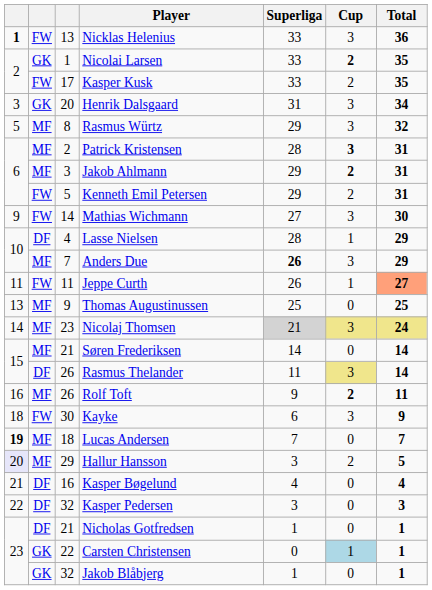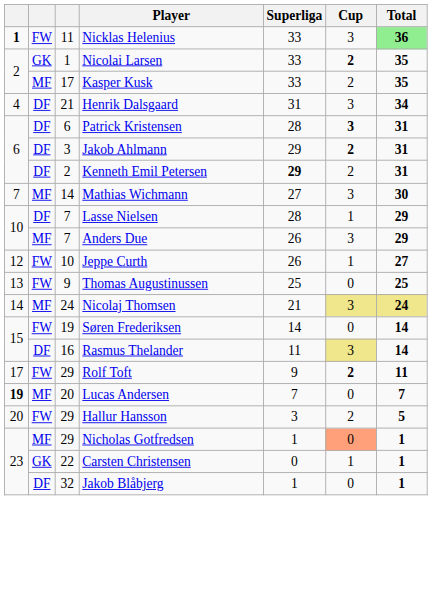 <table class="wikitable sortable" style="font-size: 95%; text-align: center;">
 <tr>
 <th width=20></th>
 <th width=20></th>
 <th width=20></th>
 <th width=200>Player</th>
 <th width=50>Superliga</th>
 <th width=50>Cup</th>
 <th width=50>Total</th>
 </tr>
 <tr>
 <td rowspan=1><strong>1</strong></td>
 <td><a href='#'>FW</a></td>
-<td>13</td>
+<td>11</td>
 <td align=left> <a href='#'>Nicklas Helenius</a></td>
 <td>33</td>
 <td>3</td>
-<td><strong>36</strong></td>
+<td style="background: lightgreen;"><strong>36</strong></td>
 </tr>
 <tr>
 <td rowspan=2>2</td>
 <td><a href='#'>GK</a></td>
 <td>1</td>
 <td align=left> <a href='#'>Nicolai Larsen</a></td>
 <td>33</td>
 <td><strong>2</strong></td>
 <td><strong>35</strong></td>
 </tr>
 <tr>
-<td><a href='#'>FW</a></td>
+<td><a href='#'>MF</a></td>
 <td>17</td>
 <td align=left> <a href='#'>Kasper Kusk</a></td>
 <td>33</td>
 <td>2</td>
 <td><strong>35</strong></td>
 </tr>
 <tr>
-<td rowspan=1>3</td>
-<td><a href='#'>GK</a></td>
-<td>20</td>
+<td rowspan=1>4</td>
+<td><a href='#'>DF</a></td>
+<td>21</td>
 <td align=left> <a href='#'>Henrik Dalsgaard</a></td>
 <td>31</td>
 <td>3</td>
 <td><strong>34</strong></td>
 </tr>
 <tr>
-<td rowspan=1>5</td>
-<td><a href='#'>MF</a></td>
-<td>8</td>
-<td align=left> <a href='#'>Rasmus Würtz</a></td>
-<td>29</td>
-<td>3</td>
-<td><strong>32</strong></td>
-</tr>
-<tr>
 <td rowspan=3>6</td>
-<td><a href='#'>MF</a></td>
-<td>2</td>
+<td><a href='#'>DF</a></td>
+<td>6</td>
 <td align=left> <a href='#'>Patrick Kristensen</a></td>
 <td>28</td>
 <td><strong>3</strong></td>
 <td><strong>31</strong></td>
 </tr>
 <tr>
-<td><a href='#'>MF</a></td>
+<td><a href='#'>DF</a></td>
 <td>3</td>
 <td align=left> <a href='#'>Jakob Ahlmann</a></td>
 <td>29</td>
 <td><strong>2</strong></td>
 <td><strong>31</strong></td>
 </tr>
 <tr>
-<td><a href='#'>FW</a></td>
-<td>5</td>
+<td><a href='#'>DF</a></td>
+<td>2</td>
 <td align=left> <a href='#'>Kenneth Emil Petersen</a></td>
-<td>29</td>
+<td><strong>29</strong></td>
 <td>2</td>
 <td><strong>31</strong></td>
 </tr>
 <tr>
-<td rowspan=1>9</td>
-<td><a href='#'>FW</a></td>
+<td rowspan=1>7</td>
+<td><a href='#'>MF</a></td>
 <td>14</td>
 <td align=left> <a href='#'>Mathias Wichmann</a></td>
 <td>27</td>
 <td>3</td>
 <td><strong>30</strong></td>
 </tr>
 <tr>
 <td rowspan=2>10</td>
 <td><a href='#'>DF</a></td>
-<td>4</td>
+<td>7</td>
 <td align=left> <a href='#'>Lasse Nielsen</a></td>
 <td>28</td>
 <td>1</td>
 <td><strong>29</strong></td>
 </tr>
 <tr>
 <td><a href='#'>MF</a></td>
 <td>7</td>
 <td align=left> <a href='#'>Anders Due</a></td>
-<td><strong>26</strong></td>
+<td>26</td>
 <td>3</td>
 <td><strong>29</strong></td>
 </tr>
 <tr>
-<td rowspan=1>11</td>
+<td rowspan=1>12</td>
 <td><a href='#'>FW</a></td>
-<td>11</td>
+<td>10</td>
 <td align=left> <a href='#'>Jeppe Curth</a></td>
 <td>26</td>
 <td>1</td>
-<td style="background: lightsalmon;"><strong>27</strong></td>
+<td><strong>27</strong></td>
 </tr>
 <tr>
 <td rowspan=1>13</td>
-<td><a href='#'>MF</a></td>
+<td><a href='#'>FW</a></td>
 <td>9</td>
 <td align=left> <a href='#'>Thomas Augustinussen</a></td>
 <td>25</td>
 <td>0</td>
 <td><strong>25</strong></td>
 </tr>
 <tr>
 <td rowspan=1>14</td>
 <td><a href='#'>MF</a></td>
-<td>23</td>
+<td>24</td>
 <td align=left> <a href='#'>Nicolaj Thomsen</a></td>
-<td style="background: lightgrey;">21</td>
+<td>21</td>
 <td style="background: khaki;">3</td>
 <td style="background: khaki;"><strong>24</strong></td>
 </tr>
 <tr>
 <td rowspan=2>15</td>
-<td><a href='#'>MF</a></td>
-<td>21</td>
+<td><a href='#'>FW</a></td>
+<td>19</td>
 <td align=left> <a href='#'>Søren Frederiksen</a></td>
 <td>14</td>
 <td>0</td>
 <td><strong>14</strong></td>
 </tr>
 <tr>
 <td><a href='#'>DF</a></td>
-<td>26</td>
+<td>16</td>
 <td align=left> <a href='#'>Rasmus Thelander</a></td>
 <td>11</td>
 <td style="background: khaki;">3</td>
 <td><strong>14</strong></td>
 </tr>
 <tr>
-<td rowspan=1>16</td>
-<td><a href='#'>MF</a></td>
-<td>26</td>
+<td rowspan=1>17</td>
+<td><a href='#'>FW</a></td>
+<td>29</td>
 <td align=left> <a href='#'>Rolf Toft</a></td>
 <td>9</td>
 <td><strong>2</strong></td>
 <td><strong>11</strong></td>
 </tr>
 <tr>
-<td rowspan=1>18</td>
-<td><a href='#'>FW</a></td>
-<td>30</td>
-<td align=left> <a href='#'>Kayke</a></td>
-<td>6</td>
-<td>3</td>
-<td><strong>9</strong></td>
-</tr>
-<tr>
 <td rowspan=1><strong>19</strong></td>
 <td><a href='#'>MF</a></td>
-<td>18</td>
+<td>20</td>
 <td align=left> <a href='#'>Lucas Andersen</a></td>
 <td>7</td>
 <td>0</td>
 <td><strong>7</strong></td>
 </tr>
 <tr>
-<td rowspan=1 style="background: lavender;">20</td>
-<td><a href='#'>MF</a></td>
+<td rowspan=1>20</td>
+<td><a href='#'>FW</a></td>
 <td>29</td>
 <td align=left> <a href='#'>Hallur Hansson</a></td>
 <td>3</td>
 <td>2</td>
 <td><strong>5</strong></td>
 </tr>
 <tr>
-<td rowspan=1>21</td>
-<td><a href='#'>DF</a></td>
-<td>16</td>
-<td align=left> <a href='#'>Kasper Bøgelund</a></td>
-<td>4</td>
-<td>0</td>
-<td><strong>4</strong></td>
-</tr>
-<tr>
-<td rowspan=1>22</td>
-<td><a href='#'>DF</a></td>
-<td>32</td>
-<td align=left> <a href='#'>Kasper Pedersen</a></td>
-<td>3</td>
-<td>0</td>
-<td><strong>3</strong></td>
-</tr>
-<tr>
 <td rowspan=3>23</td>
-<td><a href='#'>DF</a></td>
-<td>21</td>
+<td><a href='#'>MF</a></td>
+<td>29</td>
 <td align=left> <a href='#'>Nicholas Gotfredsen</a></td>
 <td>1</td>
-<td>0</td>
+<td style="background: lightsalmon;">0</td>
 <td><strong>1</strong></td>
 </tr>
 <tr>
 <td><a href='#'>GK</a></td>
 <td>22</td>
 <td align=left> <a href='#'>Carsten Christensen</a></td>
 <td>0</td>
-<td style="background: lightblue;">1</td>
+<td>1</td>
 <td><strong>1</strong></td>
 </tr>
 <tr>
-<td><a href='#'>GK</a></td>
+<td><a href='#'>DF</a></td>
 <td>32</td>
 <td align=left> <a href='#'>Jakob Blåbjerg</a></td>
 <td>1</td>
 <td>0</td>
 <td><strong>1</strong></td>
 </tr>
 </table>
